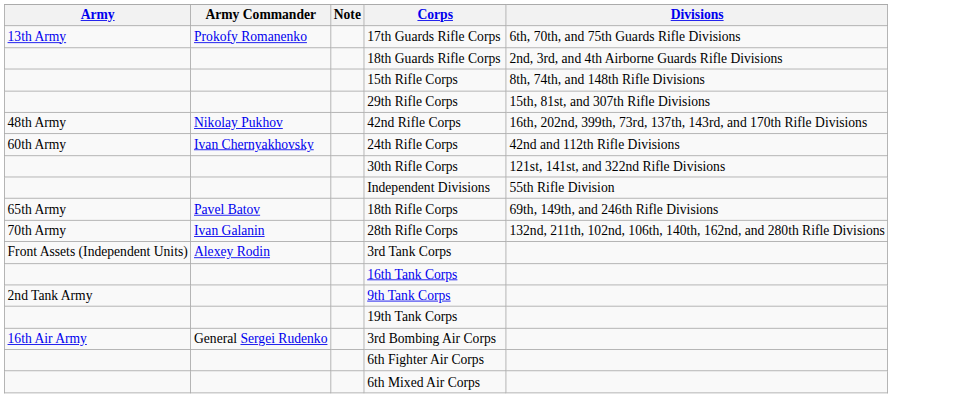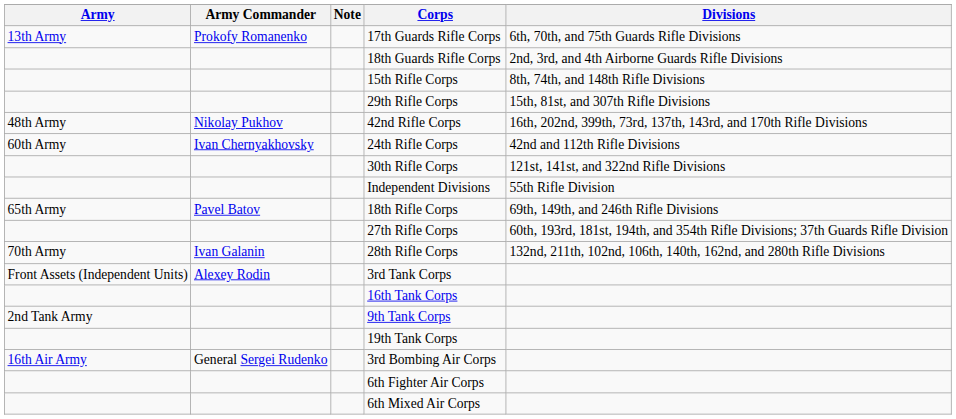 <table class="wikitable collapsible " style="margin-left: 0; margin-right: 0;">
 <tr>
 </tr>
 <tr>
 <th><a href='#'>Army</a></th>
 <th>Army Commander</th>
 <th>Note</th>
 <th style=width:160px;><a href='#'>Corps</a></th>
 <th><a href='#'>Divisions</a></th>
 </tr>
 <tr>
 <td><a href='#'>13th Army</a></td>
 <td><a href='#'>Prokofy Romanenko</a></td>
 <td></td>
 <td>17th Guards Rifle Corps</td>
 <td>6th, 70th, and 75th Guards Rifle Divisions</td>
 </tr>
 <tr>
 <td></td>
 <td></td>
 <td></td>
 <td>18th Guards Rifle Corps</td>
 <td>2nd, 3rd, and 4th Airborne Guards Rifle Divisions</td>
 </tr>
 <tr>
 <td></td>
 <td></td>
 <td></td>
 <td>15th Rifle Corps</td>
 <td>8th, 74th, and 148th Rifle Divisions</td>
 </tr>
 <tr>
 <td></td>
 <td></td>
 <td></td>
 <td>29th Rifle Corps</td>
 <td>15th, 81st, and 307th Rifle Divisions</td>
 </tr>
 <tr>
 <td>48th Army</td>
 <td><a href='#'>Nikolay Pukhov</a></td>
 <td></td>
 <td>42nd Rifle Corps</td>
 <td>16th, 202nd, 399th, 73rd, 137th, 143rd, and 170th Rifle Divisions</td>
 </tr>
 <tr>
 <td>60th Army</td>
 <td><a href='#'>Ivan Chernyakhovsky</a></td>
 <td></td>
 <td>24th Rifle Corps</td>
 <td>42nd and 112th Rifle Divisions</td>
 </tr>
 <tr>
 <td></td>
 <td></td>
 <td></td>
 <td>30th Rifle Corps</td>
 <td>121st, 141st, and 322nd Rifle Divisions</td>
 </tr>
 <tr>
 <td></td>
 <td></td>
 <td></td>
 <td>Independent Divisions</td>
 <td>55th Rifle Division</td>
 </tr>
 <tr>
 <td>65th Army</td>
 <td><a href='#'>Pavel Batov</a></td>
 <td></td>
 <td>18th Rifle Corps</td>
 <td>69th, 149th, and 246th Rifle Divisions</td>
 </tr>
 <tr>
+<td></td>
+<td></td>
+<td></td>
+<td>27th Rifle Corps</td>
+<td>60th, 193rd, 181st, 194th, and 354th Rifle Divisions; 37th Guards Rifle Division</td>
+</tr>
+<tr>
 <td>70th Army</td>
 <td><a href='#'>Ivan Galanin</a></td>
 <td></td>
 <td>28th Rifle Corps</td>
 <td>132nd, 211th, 102nd, 106th, 140th, 162nd, and 280th Rifle Divisions</td>
 </tr>
 <tr>
 <td>Front Assets (Independent Units)</td>
 <td><a href='#'>Alexey Rodin</a></td>
 <td></td>
 <td>3rd Tank Corps</td>
 <td></td>
 </tr>
 <tr>
 <td></td>
 <td></td>
 <td></td>
 <td><a href='#'>16th Tank Corps</a></td>
 <td></td>
 </tr>
 <tr>
 <td>2nd Tank Army</td>
 <td></td>
 <td></td>
 <td><a href='#'>9th Tank Corps</a></td>
 <td></td>
 </tr>
 <tr>
 <td></td>
 <td></td>
 <td></td>
 <td>19th Tank Corps</td>
 <td></td>
 </tr>
 <tr>
 <td><a href='#'>16th Air Army</a></td>
 <td>General <a href='#'>Sergei Rudenko</a></td>
 <td></td>
 <td>3rd Bombing Air Corps</td>
 <td></td>
 </tr>
 <tr>
 <td></td>
 <td></td>
 <td></td>
 <td>6th Fighter Air Corps</td>
 <td></td>
 </tr>
 <tr>
 <td></td>
 <td></td>
 <td></td>
 <td>6th Mixed Air Corps</td>
 <td></td>
 </tr>
 </table>
